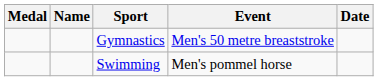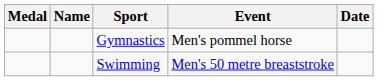 <table class="wikitable sortable"  style="font-size:95%">
 <tr>
 <th>Medal</th>
 <th>Name</th>
 <th>Sport</th>
 <th>Event</th>
 <th>Date</th>
 </tr>
 <tr>
 <td></td>
 <td></td>
 <td><a href='#'>Gymnastics</a></td>
-<td><a href='#'>Men's 50 metre breaststroke</a></td>
+<td>Men's pommel horse</td>
 <td></td>
 </tr>
 <tr>
 <td></td>
 <td></td>
 <td><a href='#'>Swimming</a></td>
-<td>Men's pommel horse</td>
+<td><a href='#'>Men's 50 metre breaststroke</a></td>
 <td></td>
 </tr>
 </table>
